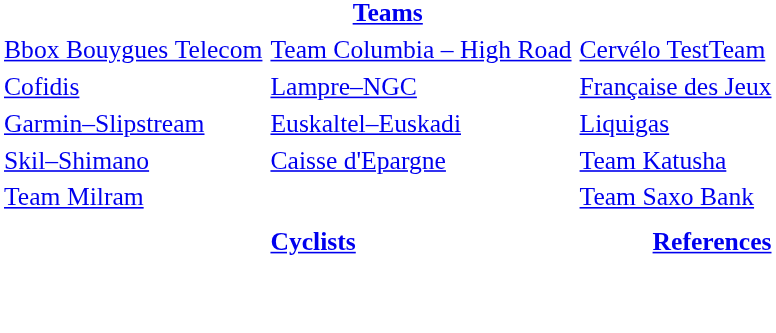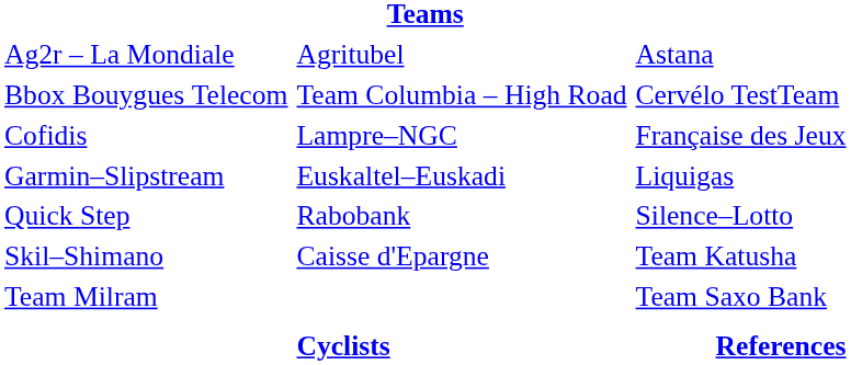 <table class="toc" style="padding: 6px; border-spacing: 3px;">
 <tr>
 <th colspan=3><a href='#'>Teams</a></th>
+</tr>
+<tr>
+<td><a href='#'>Ag2r – La Mondiale</a></td>
+<td><a href='#'>Agritubel</a></td>
+<td><a href='#'>Astana</a></td>
 </tr>
 <tr>
 <td><a href='#'>Bbox Bouygues Telecom</a></td>
 <td><a href='#'>Team Columbia – High Road</a></td>
 <td><a href='#'>Cervélo TestTeam</a></td>
 </tr>
 <tr>
 <td><a href='#'>Cofidis</a></td>
 <td><a href='#'>Lampre–NGC</a></td>
 <td><a href='#'>Française des Jeux</a></td>
 </tr>
 <tr>
 <td><a href='#'>Garmin–Slipstream</a></td>
 <td><a href='#'>Euskaltel–Euskadi</a></td>
 <td><a href='#'>Liquigas</a></td>
+</tr>
+<tr>
+<td><a href='#'>Quick Step</a></td>
+<td><a href='#'>Rabobank</a></td>
+<td><a href='#'>Silence–Lotto</a></td>
 </tr>
 <tr>
 <td><a href='#'>Skil–Shimano</a></td>
 <td><a href='#'>Caisse d'Epargne</a></td>
 <td><a href='#'>Team Katusha</a></td>
 </tr>
 <tr>
 <td><a href='#'>Team Milram</a></td>
 <td></td>
 <td><a href='#'>Team Saxo Bank</a></td>
 </tr>
 <tr>
 <td></td>
 <td></td>
 <td></td>
 </tr>
 <tr>
 <td></td>
 <td align=left><strong><a href='#'>Cyclists</a></strong></td>
 <td align=right><strong><a href='#'>References</a></strong></td>
 </tr>
 </table>
